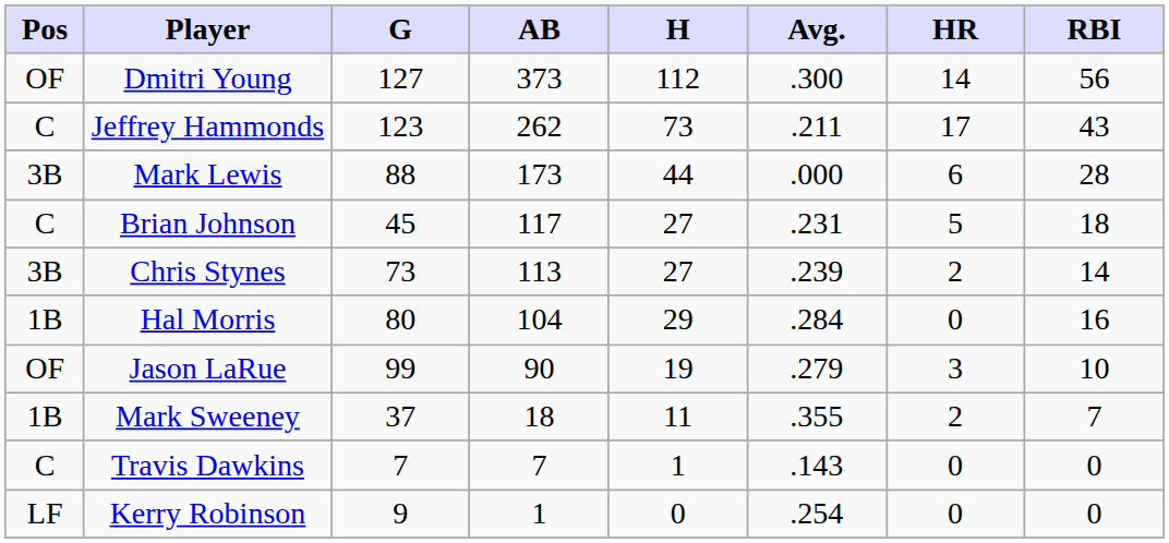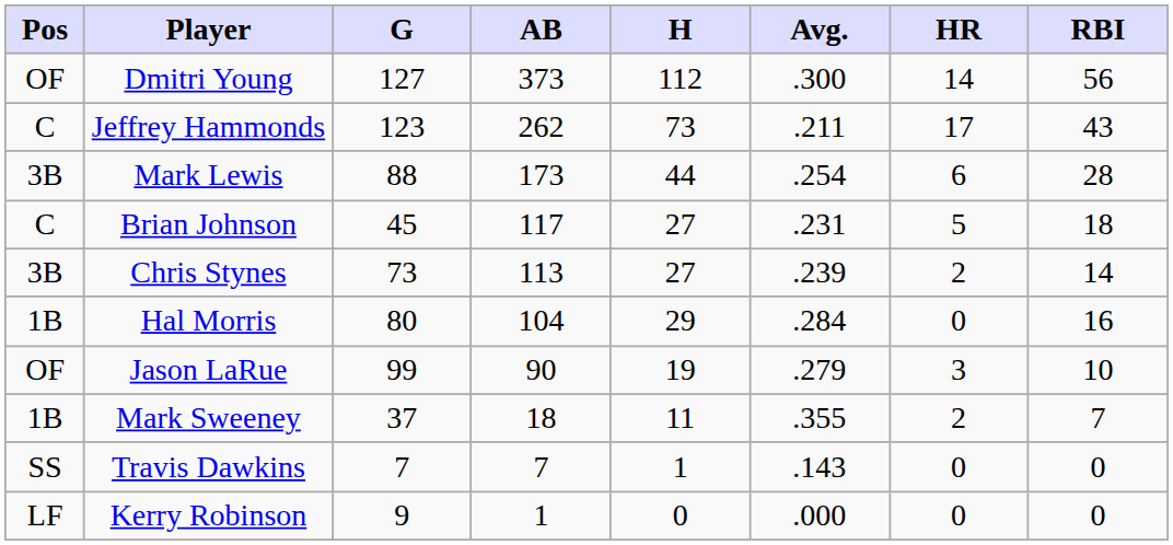 <table class="wikitable sortable">
 <tr>
 <th style="background:#ddf; width:5%;">Pos</th>
 <th style="background:#ddf; width:16%;">Player</th>
 <th style="background:#ddf; width:9%;">G</th>
 <th style="background:#ddf; width:9%;">AB</th>
 <th style="background:#ddf; width:9%;">H</th>
 <th style="background:#ddf; width:9%;">Avg.</th>
 <th style="background:#ddf; width:9%;">HR</th>
 <th style="background:#ddf; width:9%;">RBI</th>
 </tr>
 <tr style="text-align:center;">
 <td>OF</td>
 <td><a href='#'>Dmitri Young</a></td>
 <td>127</td>
 <td>373</td>
 <td>112</td>
 <td>.300</td>
 <td>14</td>
 <td>56</td>
 </tr>
 <tr style="text-align:center;">
 <td>C</td>
 <td><a href='#'>Jeffrey Hammonds</a></td>
 <td>123</td>
 <td>262</td>
 <td>73</td>
 <td>.211</td>
 <td>17</td>
 <td>43</td>
 </tr>
 <tr style="text-align:center;">
 <td>3B</td>
 <td><a href='#'>Mark Lewis</a></td>
 <td>88</td>
 <td>173</td>
 <td>44</td>
-<td>.000</td>
+<td>.254</td>
 <td>6</td>
 <td>28</td>
 </tr>
 <tr style="text-align:center;">
 <td>C</td>
 <td><a href='#'>Brian Johnson</a></td>
 <td>45</td>
 <td>117</td>
 <td>27</td>
 <td>.231</td>
 <td>5</td>
 <td>18</td>
 </tr>
 <tr style="text-align:center;">
 <td>3B</td>
 <td><a href='#'>Chris Stynes</a></td>
 <td>73</td>
 <td>113</td>
 <td>27</td>
 <td>.239</td>
 <td>2</td>
 <td>14</td>
 </tr>
 <tr style="text-align:center;">
 <td>1B</td>
 <td><a href='#'>Hal Morris</a></td>
 <td>80</td>
 <td>104</td>
 <td>29</td>
 <td>.284</td>
 <td>0</td>
 <td>16</td>
 </tr>
 <tr style="text-align:center;">
 <td>OF</td>
 <td><a href='#'>Jason LaRue</a></td>
 <td>99</td>
 <td>90</td>
 <td>19</td>
 <td>.279</td>
 <td>3</td>
 <td>10</td>
 </tr>
 <tr style="text-align:center;">
 <td>1B</td>
 <td><a href='#'>Mark Sweeney</a></td>
 <td>37</td>
 <td>18</td>
 <td>11</td>
 <td>.355</td>
 <td>2</td>
 <td>7</td>
 </tr>
 <tr style="text-align:center;">
-<td>C</td>
+<td>SS</td>
 <td><a href='#'>Travis Dawkins</a></td>
 <td>7</td>
 <td>7</td>
 <td>1</td>
 <td>.143</td>
 <td>0</td>
 <td>0</td>
 </tr>
 <tr style="text-align:center;">
 <td>LF</td>
 <td><a href='#'>Kerry Robinson</a></td>
 <td>9</td>
 <td>1</td>
 <td>0</td>
-<td>.254</td>
+<td>.000</td>
 <td>0</td>
 <td>0</td>
 </tr>
 </table>
